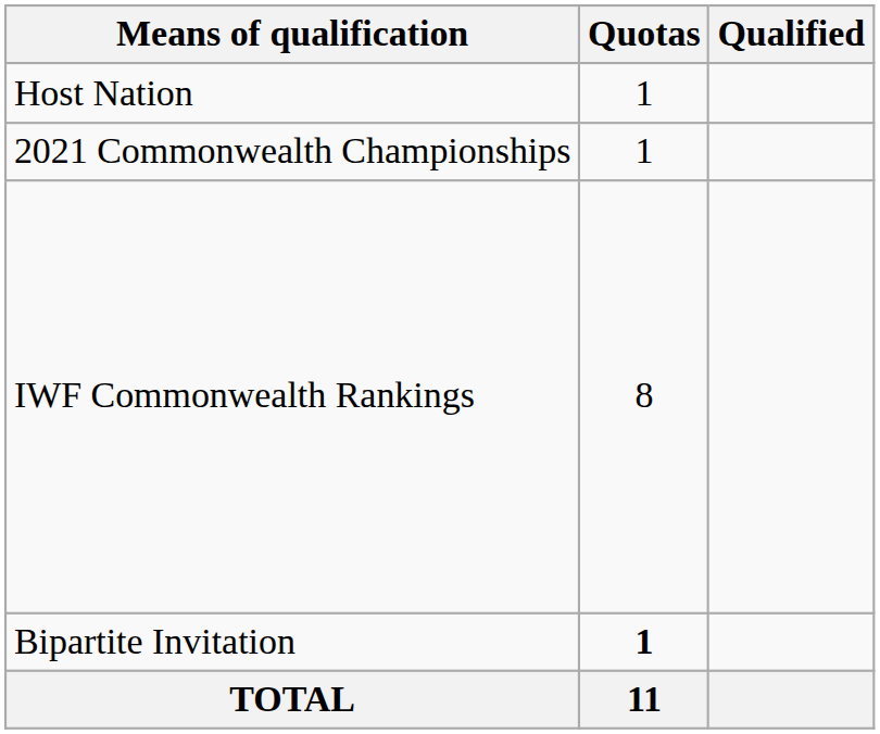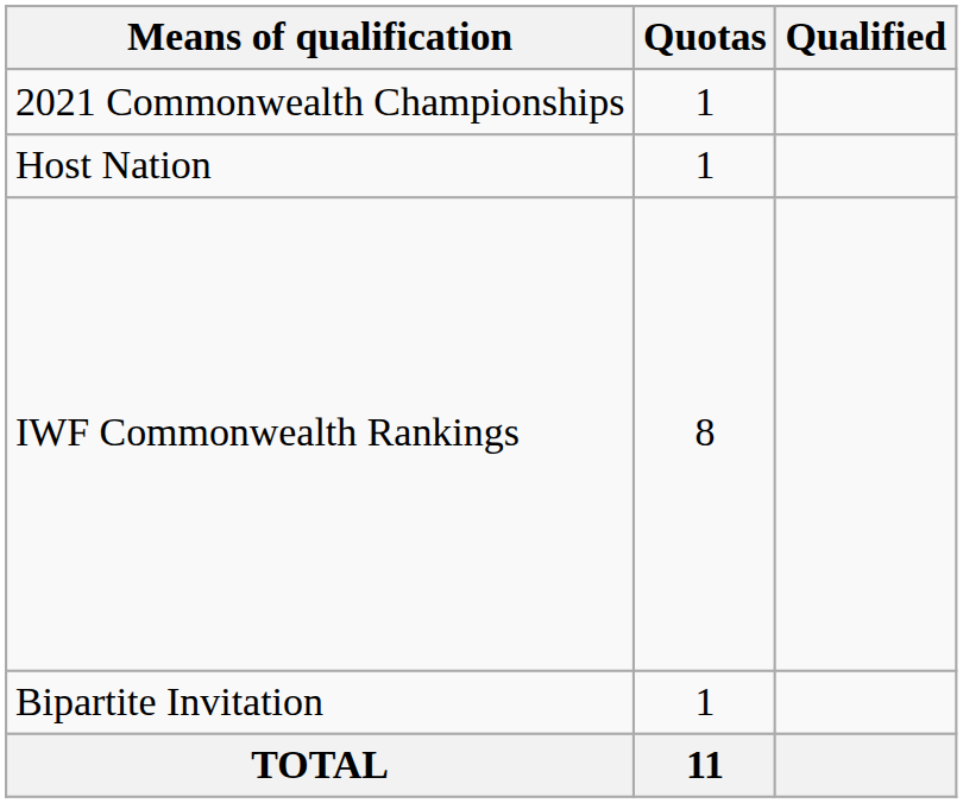 <table class = "wikitable">
 <tr>
 <th>Means of qualification</th>
 <th>Quotas</th>
 <th>Qualified</th>
 </tr>
 <tr>
-<td>Host Nation</td>
+<td>2021 Commonwealth Championships</td>
 <td align="center">1</td>
 <td></td>
 </tr>
 <tr>
-<td>2021 Commonwealth Championships</td>
+<td>Host Nation</td>
 <td align="center">1</td>
 <td></td>
 </tr>
 <tr>
 <td>IWF Commonwealth Rankings</td>
 <td align="center">8</td>
 <td><br><br><br><br><em></em><br><br><br><s></s><br><br><s></s><br></td>
 </tr>
 <tr>
 <td>Bipartite Invitation</td>
-<td align="center"><strong>1</strong></td>
+<td align="center">1</td>
 <td></td>
 </tr>
 <tr>
 <th>TOTAL</th>
 <th>11</th>
 <th></th>
 </tr>
 </table>
